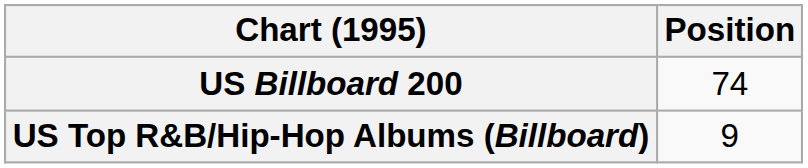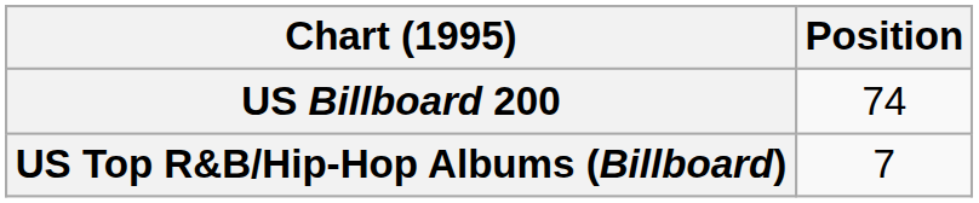 <table class="wikitable plainrowheaders" style="text-align:center">
 <tr>
 <th scope="col">Chart (1995)</th>
 <th scope="col">Position</th>
 </tr>
 <tr>
 <th scope="row">US <em>Billboard</em> 200</th>
 <td>74</td>
 </tr>
 <tr>
 <th scope="row">US Top R&B/Hip-Hop Albums (<em>Billboard</em>)</th>
-<td>9</td>
+<td>7</td>
 </tr>
 </table>
